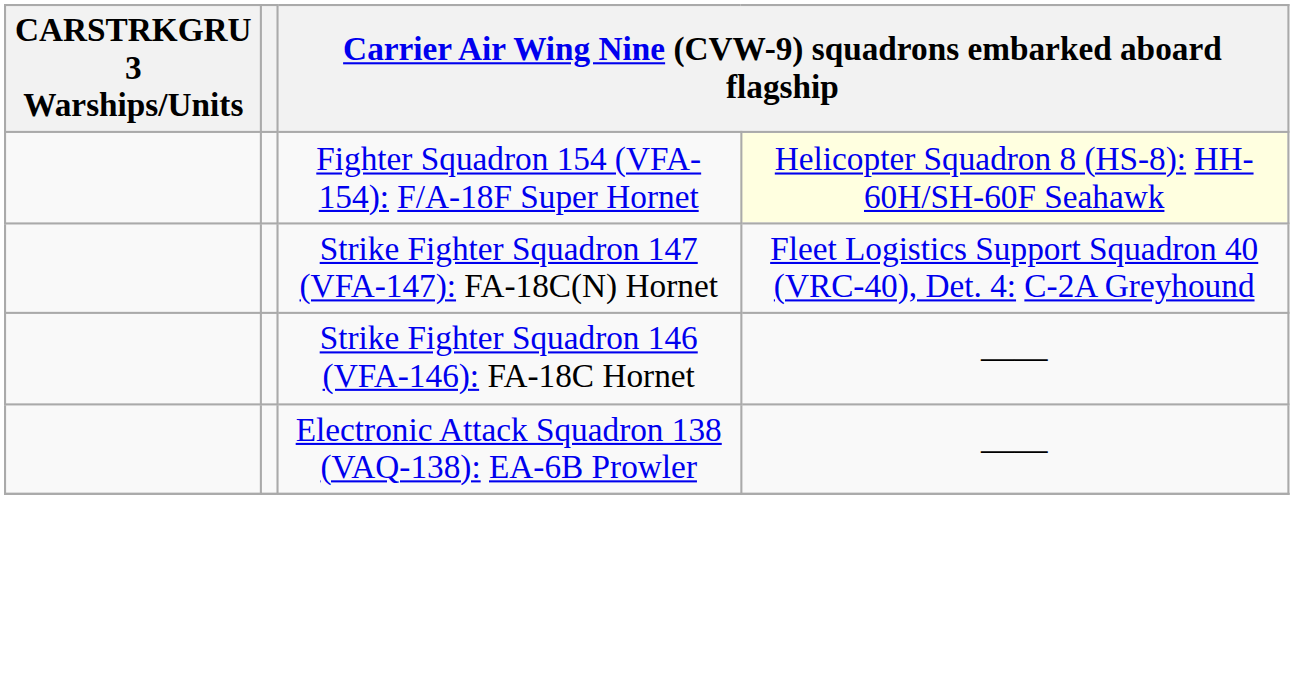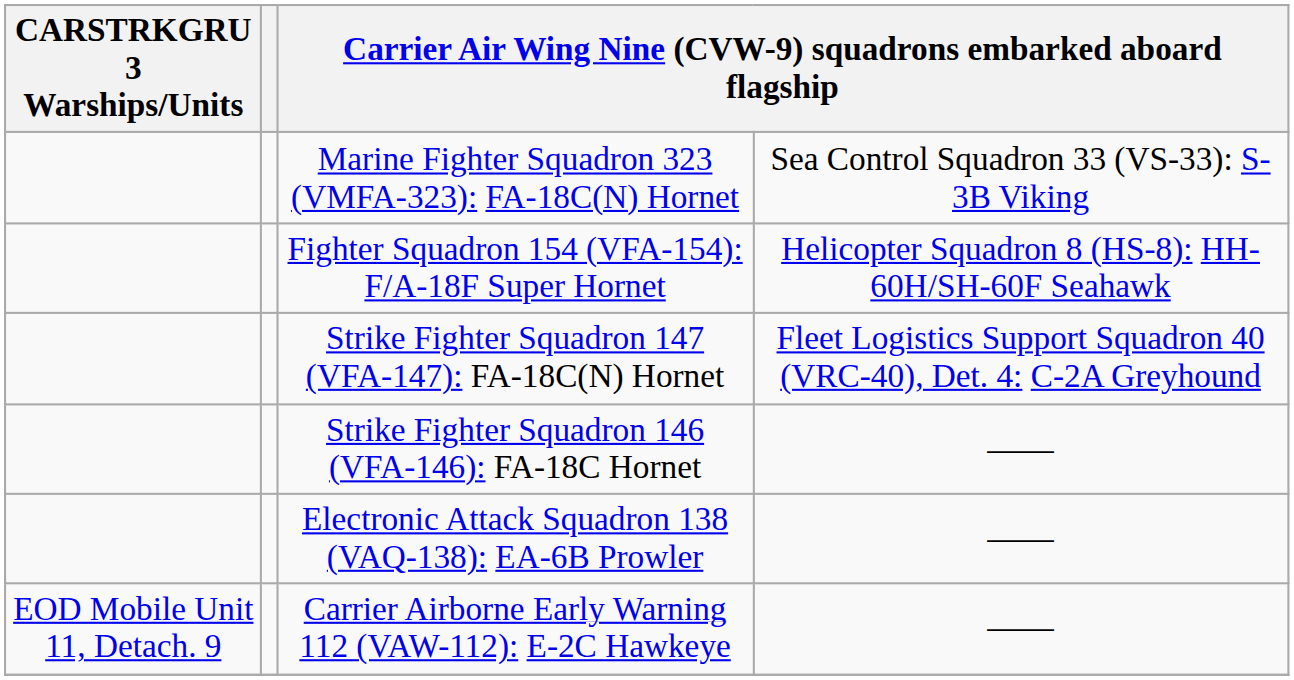 <table class="wikitable" style="text-align:center" width=99%>
 <tr>
 <th colspan="1" width="20%" align="center">CARSTRKGRU 3 Warships/Units</th>
 <th colspan="1" width="0%" align="center"></th>
 <th colspan="2" align="center"><a href='#'>Carrier Air Wing Nine</a> (CVW-9) squadrons embarked aboard flagship </th>
 </tr>
 <tr>
 <td></td>
 <td></td>
+<td><a href='#'>Marine Fighter Squadron 323 (VMFA-323):</a> <a href='#'>FA-18C(N) Hornet</a></td>
+<td>Sea Control Squadron 33 (VS-33):  <a href='#'>S-3B Viking</a></td>
+</tr>
+<tr>
+<td></td>
+<td></td>
 <td><a href='#'>Fighter Squadron 154 (VFA-154):</a> <a href='#'>F/A-18F Super Hornet</a></td>
-<td style="background: lightyellow;"><a href='#'>Helicopter Squadron 8 (HS-8):</a> <a href='#'>HH-60H/SH-60F Seahawk</a></td>
+<td><a href='#'>Helicopter Squadron 8 (HS-8):</a> <a href='#'>HH-60H/SH-60F Seahawk</a></td>
 </tr>
 <tr>
 <td></td>
 <td></td>
 <td><a href='#'>Strike Fighter Squadron 147 (VFA-147):</a> FA-18C(N) Hornet</td>
 <td><a href='#'>Fleet Logistics Support Squadron 40 (VRC-40), Det. 4:</a> <a href='#'>C-2A Greyhound</a></td>
 </tr>
 <tr>
 <td></td>
 <td></td>
 <td><a href='#'>Strike Fighter Squadron 146 (VFA-146):</a> FA-18C Hornet</td>
 <td>——</td>
 </tr>
 <tr>
 <td></td>
 <td></td>
 <td><a href='#'>Electronic Attack Squadron 138 (VAQ-138):</a> <a href='#'>EA-6B Prowler</a></td>
 <td>——</td>
 </tr>
 <tr>
+<td><a href='#'>EOD Mobile Unit 11, Detach. 9</a></td>
+<td></td>
+<td><a href='#'>Carrier Airborne Early Warning 112 (VAW-112):</a> <a href='#'>E-2C Hawkeye</a></td>
+<td>——</td>
+</tr>
+<tr>
 </tr>
 </table>
